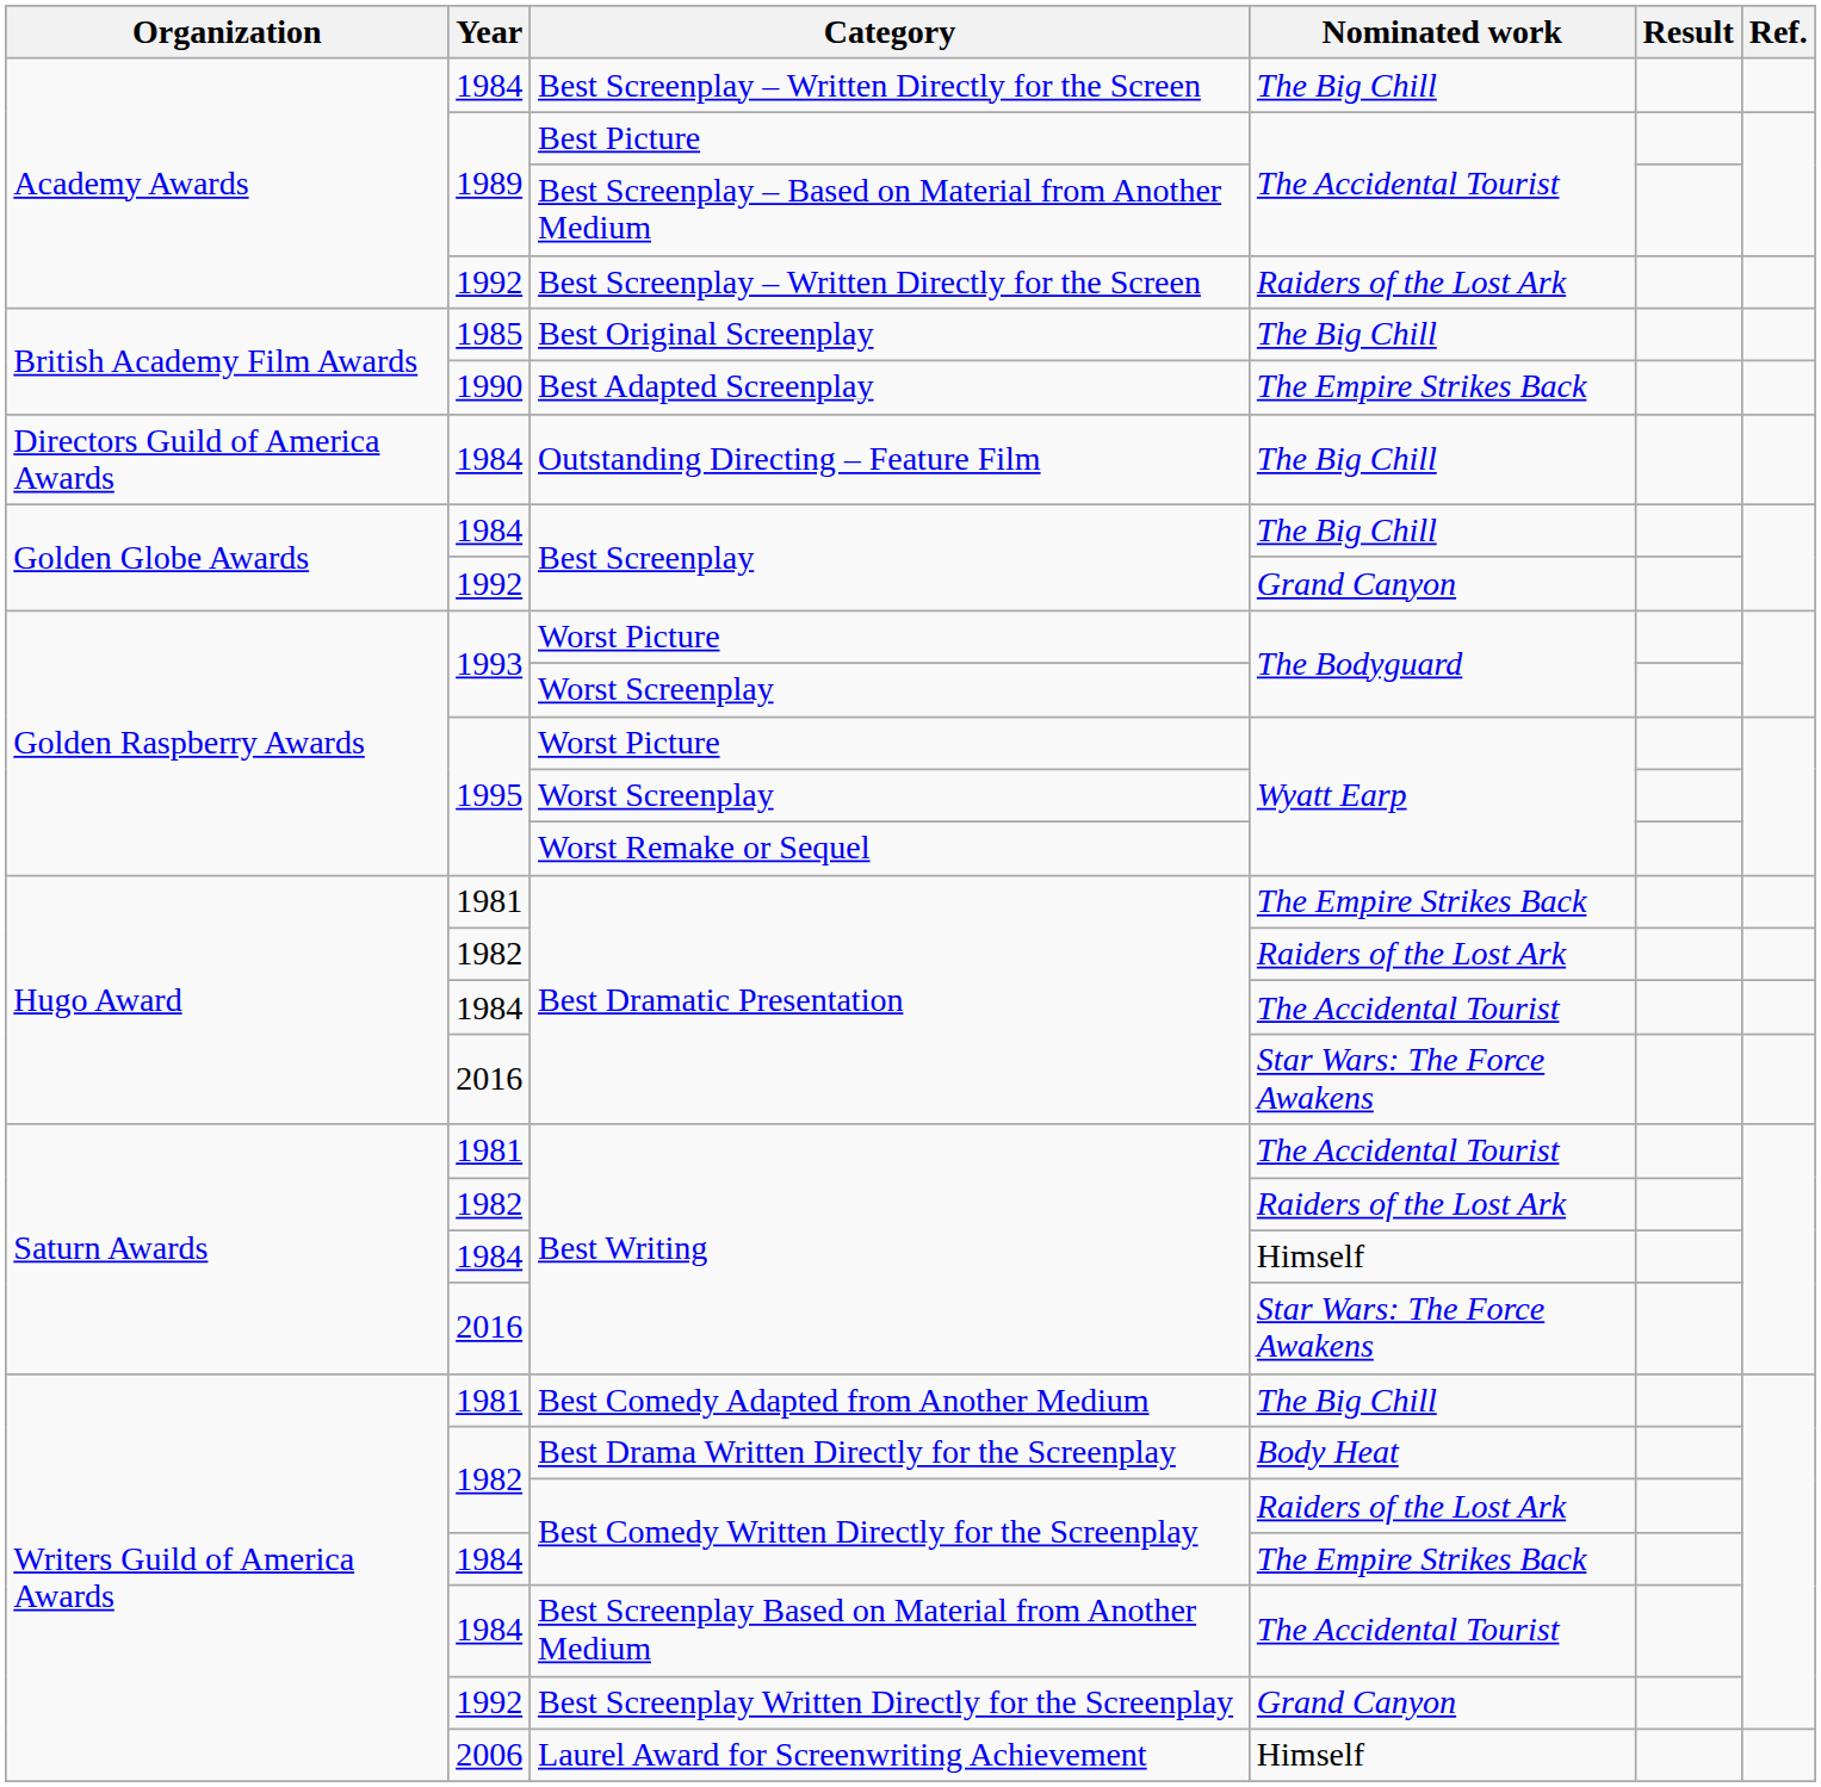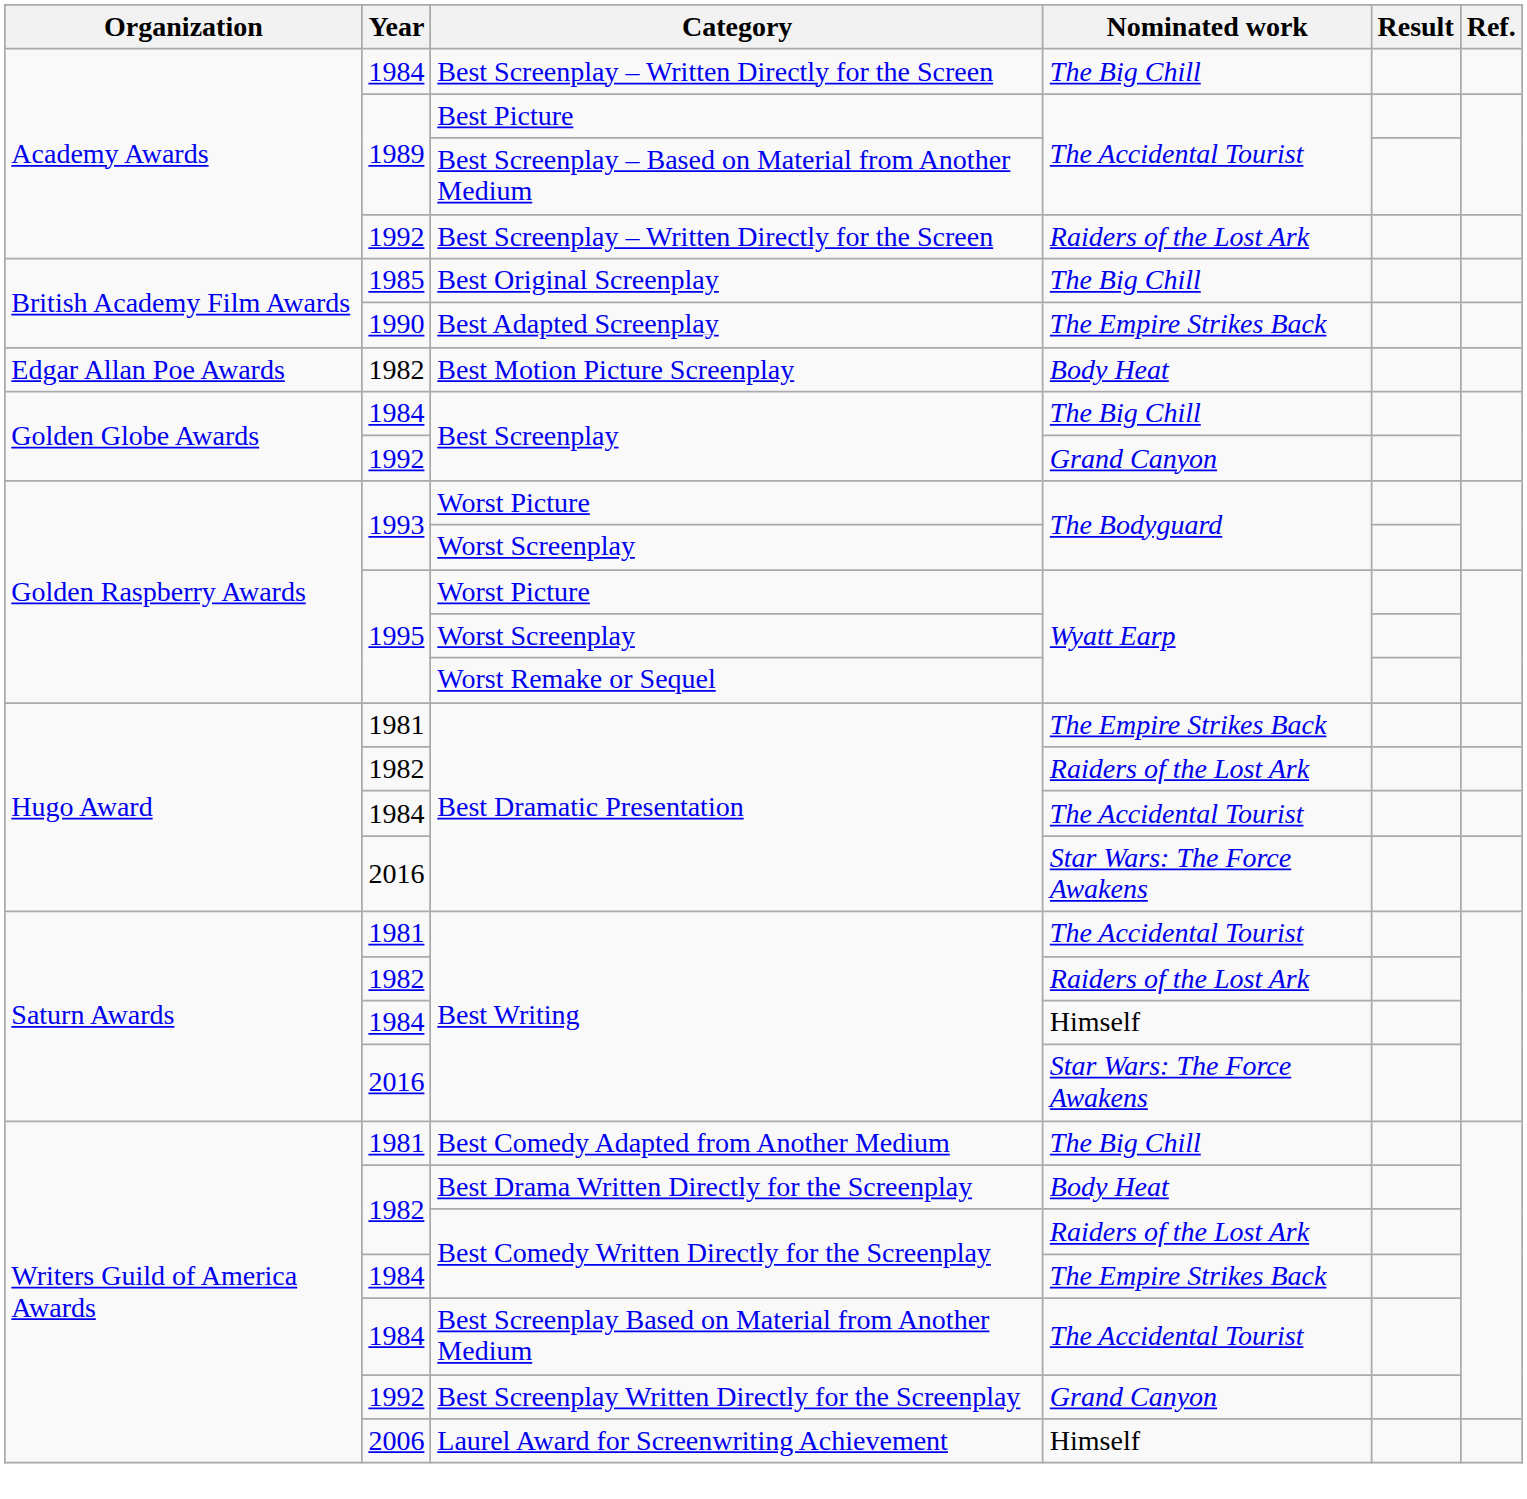 <table class="wikitable">
 <tr>
 <th>Organization</th>
 <th>Year</th>
 <th>Category</th>
 <th>Nominated work</th>
 <th>Result</th>
 <th>Ref.</th>
 </tr>
 <tr>
 <td rowspan="4"><a href='#'>Academy Awards</a></td>
 <td><a href='#'>1984</a></td>
 <td><a href='#'>Best Screenplay – Written Directly for the Screen</a></td>
 <td><a href='#'><em>The Big Chill</em></a></td>
 <td></td>
 <td></td>
 </tr>
 <tr>
 <td rowspan="2"><a href='#'>1989</a></td>
 <td><a href='#'>Best Picture</a></td>
 <td rowspan="2"><a href='#'><em>The Accidental Tourist</em></a></td>
 <td></td>
 <td rowspan="2"></td>
 </tr>
 <tr>
 <td><a href='#'>Best Screenplay – Based on Material from Another Medium</a></td>
 <td></td>
 </tr>
 <tr>
 <td><a href='#'>1992</a></td>
 <td><a href='#'>Best Screenplay – Written Directly for the Screen</a></td>
 <td><em><a href='#'>Raiders of the Lost Ark</a></em></td>
 <td></td>
 <td></td>
 </tr>
 <tr>
 <td rowspan="2"><a href='#'>British Academy Film Awards</a></td>
 <td><a href='#'>1985</a></td>
 <td><a href='#'>Best Original Screenplay</a></td>
 <td><a href='#'><em>The Big Chill</em></a></td>
 <td></td>
 <td></td>
 </tr>
 <tr>
 <td><a href='#'>1990</a></td>
 <td><a href='#'>Best Adapted Screenplay</a></td>
 <td><em><a href='#'>The Empire Strikes Back</a></em></td>
 <td></td>
 <td></td>
 </tr>
 <tr>
-<td><a href='#'>Directors Guild of America Awards</a></td>
-<td><a href='#'>1984</a></td>
-<td><a href='#'>Outstanding Directing – Feature Film</a></td>
-<td><a href='#'><em>The Big Chill</em></a></td>
+<td><a href='#'>Edgar Allan Poe Awards</a></td>
+<td>1982</td>
+<td><a href='#'>Best Motion Picture Screenplay</a></td>
+<td><em><a href='#'>Body Heat</a></em></td>
 <td></td>
 <td></td>
 </tr>
 <tr>
 <td rowspan="2"><a href='#'>Golden Globe Awards</a></td>
 <td><a href='#'>1984</a></td>
 <td rowspan="2"><a href='#'>Best Screenplay</a></td>
 <td><a href='#'><em>The Big Chill</em></a></td>
 <td></td>
 <td rowspan="2"></td>
 </tr>
 <tr>
 <td><a href='#'>1992</a></td>
 <td><a href='#'><em>Grand Canyon</em></a></td>
 <td></td>
 </tr>
 <tr>
 <td rowspan="5"><a href='#'>Golden Raspberry Awards</a></td>
 <td rowspan="2"><a href='#'>1993</a></td>
 <td><a href='#'>Worst Picture</a></td>
 <td rowspan="2"><a href='#'><em>The Bodyguard</em></a></td>
 <td></td>
 <td rowspan="2"></td>
 </tr>
 <tr>
 <td><a href='#'>Worst Screenplay</a></td>
 <td></td>
 </tr>
 <tr>
 <td rowspan="3"><a href='#'>1995</a></td>
 <td><a href='#'>Worst Picture</a></td>
 <td rowspan="3"><a href='#'><em>Wyatt Earp</em></a></td>
 <td></td>
 <td rowspan="3"></td>
 </tr>
 <tr>
 <td><a href='#'>Worst Screenplay</a></td>
 <td></td>
 </tr>
 <tr>
 <td><a href='#'>Worst Remake or Sequel</a></td>
 <td></td>
 </tr>
 <tr>
 <td rowspan="4"><a href='#'>Hugo Award</a></td>
 <td>1981</td>
 <td rowspan="4"><a href='#'>Best Dramatic Presentation</a></td>
 <td><em><a href='#'>The Empire Strikes Back</a></em></td>
 <td></td>
 <td></td>
 </tr>
 <tr>
 <td>1982</td>
 <td><em><a href='#'>Raiders of the Lost Ark</a></em></td>
 <td></td>
 <td></td>
 </tr>
 <tr>
 <td>1984</td>
 <td><a href='#'><em>The Accidental Tourist</em></a></td>
 <td></td>
 <td></td>
 </tr>
 <tr>
 <td>2016</td>
 <td><em><a href='#'>Star Wars: The Force Awakens</a></em></td>
 <td></td>
 <td></td>
 </tr>
 <tr>
 <td rowspan="4"><a href='#'>Saturn Awards</a></td>
 <td><a href='#'>1981</a></td>
 <td rowspan="4"><a href='#'>Best Writing</a></td>
 <td><a href='#'><em>The Accidental Tourist</em></a></td>
 <td></td>
 <td rowspan="4"></td>
 </tr>
 <tr>
 <td><a href='#'>1982</a></td>
 <td><em><a href='#'>Raiders of the Lost Ark</a></em></td>
 <td></td>
 </tr>
 <tr>
 <td><a href='#'>1984</a></td>
 <td>Himself</td>
 <td></td>
 </tr>
 <tr>
 <td><a href='#'>2016</a></td>
 <td><em><a href='#'>Star Wars: The Force Awakens</a></em></td>
 <td></td>
 </tr>
 <tr>
 <td rowspan="7"><a href='#'>Writers Guild of America Awards</a></td>
 <td><a href='#'>1981</a></td>
 <td><a href='#'>Best Comedy Adapted from Another Medium</a></td>
 <td><a href='#'><em>The Big Chill</em></a></td>
 <td></td>
 <td rowspan="6"></td>
 </tr>
 <tr>
 <td rowspan="2"><a href='#'>1982</a></td>
 <td><a href='#'>Best Drama Written Directly for the Screenplay</a></td>
 <td><em><a href='#'>Body Heat</a></em></td>
 <td></td>
 </tr>
 <tr>
 <td rowspan="2"><a href='#'>Best Comedy Written Directly for the Screenplay</a></td>
 <td><em><a href='#'>Raiders of the Lost Ark</a></em></td>
 <td></td>
 </tr>
 <tr>
 <td><a href='#'>1984</a></td>
 <td><em><a href='#'>The Empire Strikes Back</a></em></td>
 <td></td>
 </tr>
 <tr>
 <td><a href='#'>1984</a></td>
 <td><a href='#'>Best Screenplay Based on Material from Another Medium</a></td>
 <td><a href='#'><em>The Accidental Tourist</em></a></td>
 <td></td>
 </tr>
 <tr>
 <td><a href='#'>1992</a></td>
 <td><a href='#'>Best Screenplay Written Directly for the Screenplay</a></td>
 <td><a href='#'><em>Grand Canyon</em></a></td>
 <td></td>
 </tr>
 <tr>
 <td><a href='#'>2006</a></td>
 <td><a href='#'>Laurel Award for Screenwriting Achievement</a></td>
 <td>Himself</td>
 <td></td>
 <td></td>
 </tr>
 </table>
